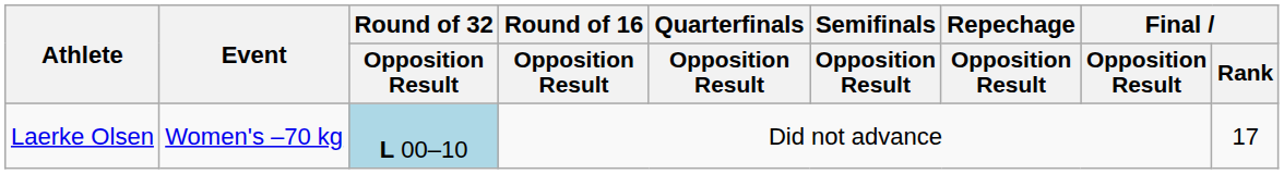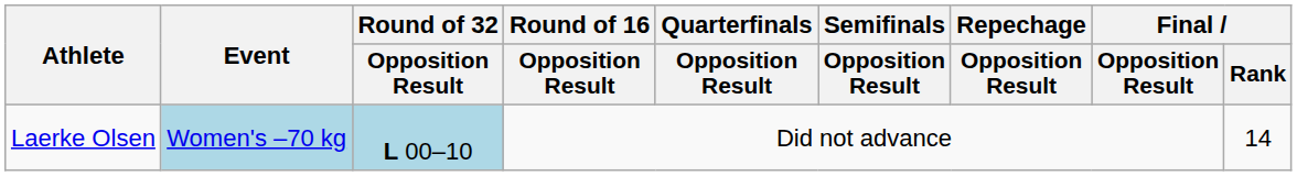 <table class="wikitable" style="font-size:90%">
 <tr>
 <th rowspan="2">Athlete</th>
 <th rowspan="2">Event</th>
 <th>Round of 32</th>
 <th>Round of 16</th>
 <th>Quarterfinals</th>
 <th>Semifinals</th>
 <th>Repechage</th>
 <th colspan=2>Final / </th>
 </tr>
 <tr style="font-size:95%">
 <th>Opposition<br>Result</th>
 <th>Opposition<br>Result</th>
 <th>Opposition<br>Result</th>
 <th>Opposition<br>Result</th>
 <th>Opposition<br>Result</th>
 <th>Opposition<br>Result</th>
 <th>Rank</th>
 </tr>
 <tr align=center>
 <td align=left><a href='#'>Laerke Olsen</a></td>
-<td align=left><a href='#'>Women's –70 kg</a></td>
+<td align=left style="background: lightblue;"><a href='#'>Women's –70 kg</a></td>
 <td style="background: lightblue;"><br><strong>L</strong> 00–10</td>
 <td colspan=5>Did not advance</td>
-<td>17</td>
+<td>14</td>
 </tr>
 </table>
